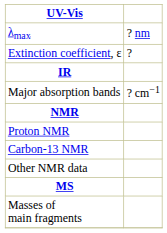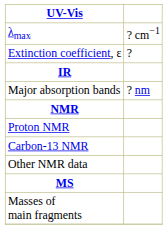 <table border="1" cellspacing="0" cellpadding="3" style="margin: 0 0 0 0.5em; background: #FFFFFF; border-collapse: collapse; border-color: #C0C090;">
 <tr>
 <th><a href='#'>UV-Vis</a></th>
 </tr>
 <tr>
 <td><a href='#'>λ<sub>max</sub></a></td>
-<td>? <a href='#'>nm</a></td>
+<td>? cm<sup>−1</sup></td>
 </tr>
 <tr>
 <td><a href='#'>Extinction coefficient</a>, ε</td>
 <td>?</td>
 </tr>
 <tr>
 <th><a href='#'>IR</a></th>
 </tr>
 <tr>
 <td>Major absorption bands</td>
-<td>? cm<sup>−1</sup></td>
+<td>? <a href='#'>nm</a></td>
 </tr>
 <tr>
 <th><a href='#'>NMR</a></th>
 </tr>
 <tr>
 <td><a href='#'>Proton NMR</a> </td>
 <td></td>
 </tr>
 <tr>
 <td><a href='#'>Carbon-13 NMR</a> </td>
 <td></td>
 </tr>
 <tr>
 <td>Other NMR data </td>
 <td> </td>
 </tr>
 <tr>
 <th><a href='#'>MS</a></th>
 </tr>
 <tr>
 <td>Masses of <br>main fragments</td>
 <td> </td>
 </tr>
 <tr>
 </tr>
 </table>
